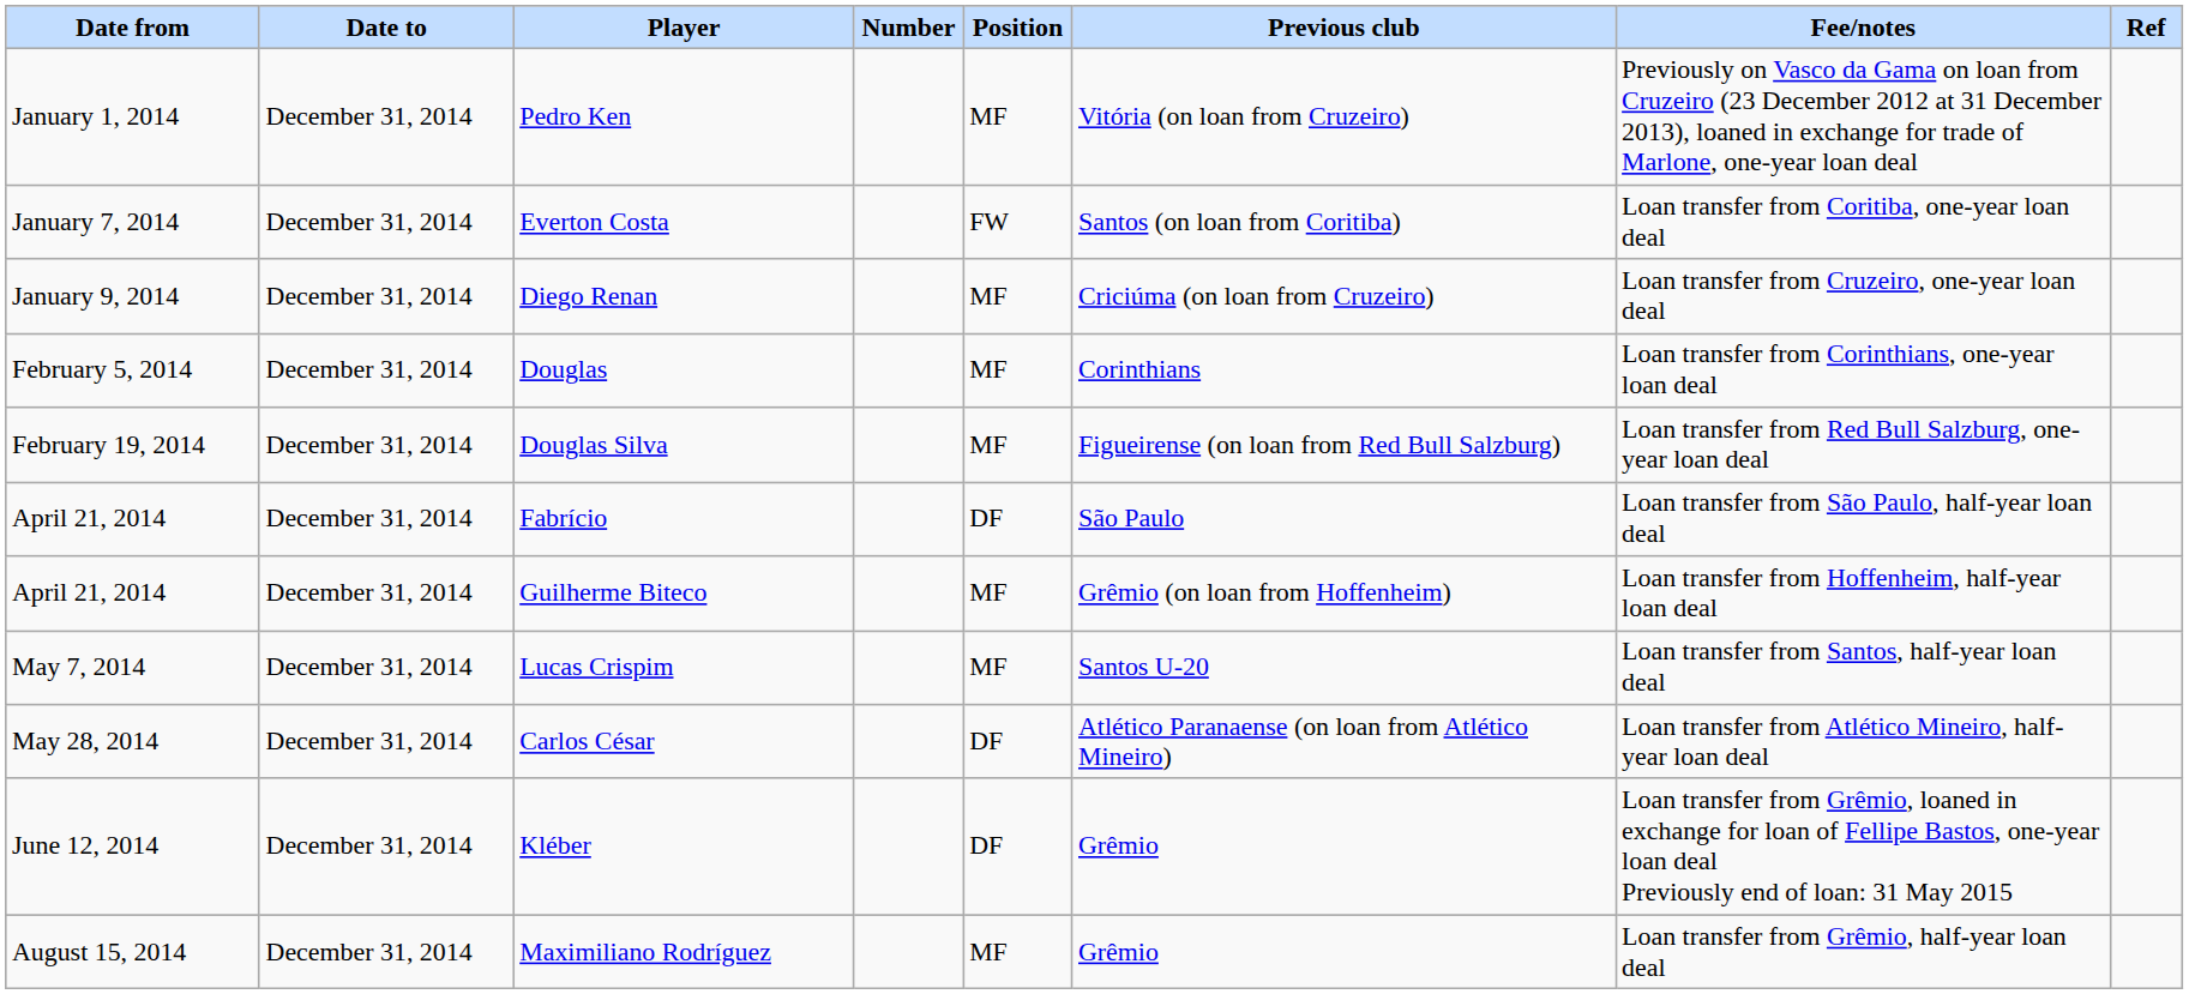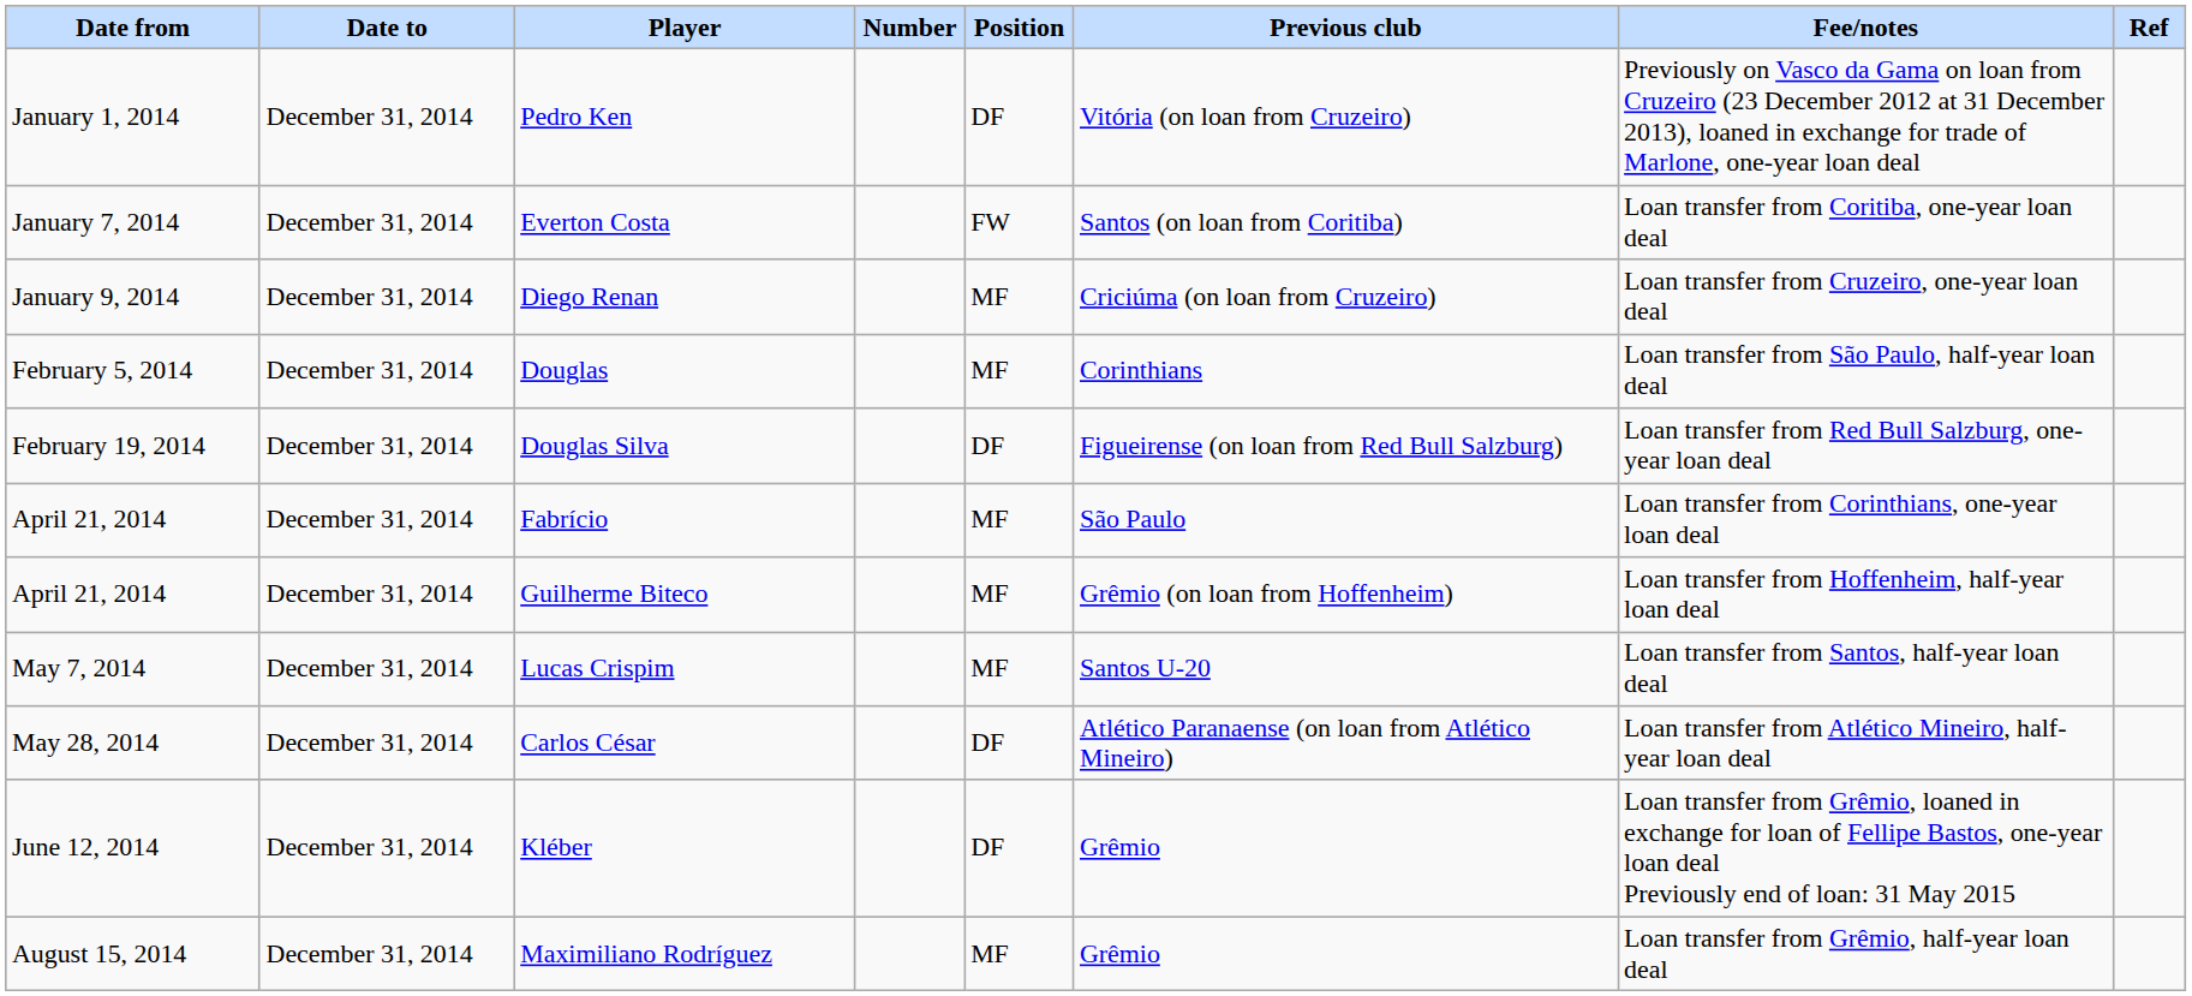 <table class="wikitable" style="text-align:left; font-size:85%;">
 <tr>
 <th style="background:#c2ddff; width:125px;">Date from</th>
 <th style="background:#c2ddff; width:125px;">Date to</th>
 <th style="background:#c2ddff; width:170px;">Player</th>
 <th style="background:#c2ddff; width:50px;">Number</th>
 <th style="background:#c2ddff; width:50px;">Position</th>
 <th style="background:#c2ddff; width:275px;">Previous club</th>
 <th style="background:#c2ddff; width:250px;">Fee/notes</th>
 <th style="background:#c2ddff; width:30px;">Ref</th>
 </tr>
 <tr>
 <td>January 1, 2014</td>
 <td>December 31, 2014</td>
 <td> <a href='#'>Pedro Ken</a></td>
 <td></td>
-<td>MF</td>
+<td>DF</td>
 <td> <a href='#'>Vitória</a> (on loan from <a href='#'>Cruzeiro</a>)</td>
 <td>Previously on <a href='#'>Vasco da Gama</a> on loan from <a href='#'>Cruzeiro</a> (23 December 2012 at 31 December 2013), loaned in exchange for trade of <a href='#'>Marlone</a>, one-year loan deal</td>
 <td></td>
 </tr>
 <tr>
 <td>January 7, 2014</td>
 <td>December 31, 2014</td>
 <td> <a href='#'>Everton Costa</a></td>
 <td></td>
 <td>FW</td>
 <td> <a href='#'>Santos</a> (on loan from <a href='#'>Coritiba</a>)</td>
 <td>Loan transfer from <a href='#'>Coritiba</a>, one-year loan deal</td>
 <td></td>
 </tr>
 <tr>
 <td>January 9, 2014</td>
 <td>December 31, 2014</td>
 <td> <a href='#'>Diego Renan</a></td>
 <td></td>
 <td>MF</td>
 <td> <a href='#'>Criciúma</a> (on loan from <a href='#'>Cruzeiro</a>)</td>
 <td>Loan transfer from <a href='#'>Cruzeiro</a>, one-year loan deal</td>
 <td></td>
 </tr>
 <tr>
 <td>February 5, 2014</td>
 <td>December 31, 2014</td>
 <td> <a href='#'>Douglas</a></td>
 <td></td>
 <td>MF</td>
 <td> <a href='#'>Corinthians</a></td>
-<td>Loan transfer from <a href='#'>Corinthians</a>, one-year loan deal</td>
+<td>Loan transfer from <a href='#'>São Paulo</a>, half-year loan deal</td>
 <td></td>
 </tr>
 <tr>
 <td>February 19, 2014</td>
 <td>December 31, 2014</td>
 <td> <a href='#'>Douglas Silva</a></td>
 <td></td>
-<td>MF</td>
+<td>DF</td>
 <td> <a href='#'>Figueirense</a> (on loan from <a href='#'>Red Bull Salzburg</a>)</td>
 <td>Loan transfer from <a href='#'>Red Bull Salzburg</a>, one-year loan deal</td>
 <td></td>
 </tr>
 <tr>
 <td>April 21, 2014</td>
 <td>December 31, 2014</td>
 <td> <a href='#'>Fabrício</a></td>
 <td></td>
-<td>DF</td>
+<td>MF</td>
 <td> <a href='#'>São Paulo</a></td>
-<td>Loan transfer from <a href='#'>São Paulo</a>, half-year loan deal</td>
+<td>Loan transfer from <a href='#'>Corinthians</a>, one-year loan deal</td>
 <td></td>
 </tr>
 <tr>
 <td>April 21, 2014</td>
 <td>December 31, 2014</td>
 <td> <a href='#'>Guilherme Biteco</a></td>
 <td></td>
 <td>MF</td>
 <td> <a href='#'>Grêmio</a> (on loan from <a href='#'>Hoffenheim</a>)</td>
 <td>Loan transfer from <a href='#'>Hoffenheim</a>, half-year loan deal</td>
 <td></td>
 </tr>
 <tr>
 <td>May 7, 2014</td>
 <td>December 31, 2014</td>
 <td> <a href='#'>Lucas Crispim</a></td>
 <td></td>
 <td>MF</td>
 <td> <a href='#'>Santos U-20</a></td>
 <td>Loan transfer from <a href='#'>Santos</a>, half-year loan deal</td>
 <td></td>
 </tr>
 <tr>
 <td>May 28, 2014</td>
 <td>December 31, 2014</td>
 <td> <a href='#'>Carlos César</a></td>
 <td></td>
 <td>DF</td>
 <td> <a href='#'>Atlético Paranaense</a> (on loan from <a href='#'>Atlético Mineiro</a>)</td>
 <td>Loan transfer from <a href='#'>Atlético Mineiro</a>, half-year loan deal</td>
 <td></td>
 </tr>
 <tr>
 <td>June 12, 2014</td>
 <td>December 31, 2014</td>
 <td> <a href='#'>Kléber</a></td>
 <td></td>
 <td>DF</td>
 <td> <a href='#'>Grêmio</a></td>
 <td>Loan transfer from <a href='#'>Grêmio</a>, loaned in exchange for loan of <a href='#'>Fellipe Bastos</a>, one-year loan deal<br>Previously end of loan: 31 May 2015</td>
 <td></td>
 </tr>
 <tr>
 <td>August 15, 2014</td>
 <td>December 31, 2014</td>
 <td> <a href='#'>Maximiliano Rodríguez</a></td>
 <td></td>
 <td>MF</td>
 <td> <a href='#'>Grêmio</a></td>
 <td>Loan transfer from <a href='#'>Grêmio</a>, half-year loan deal</td>
 <td></td>
 </tr>
 </table>
